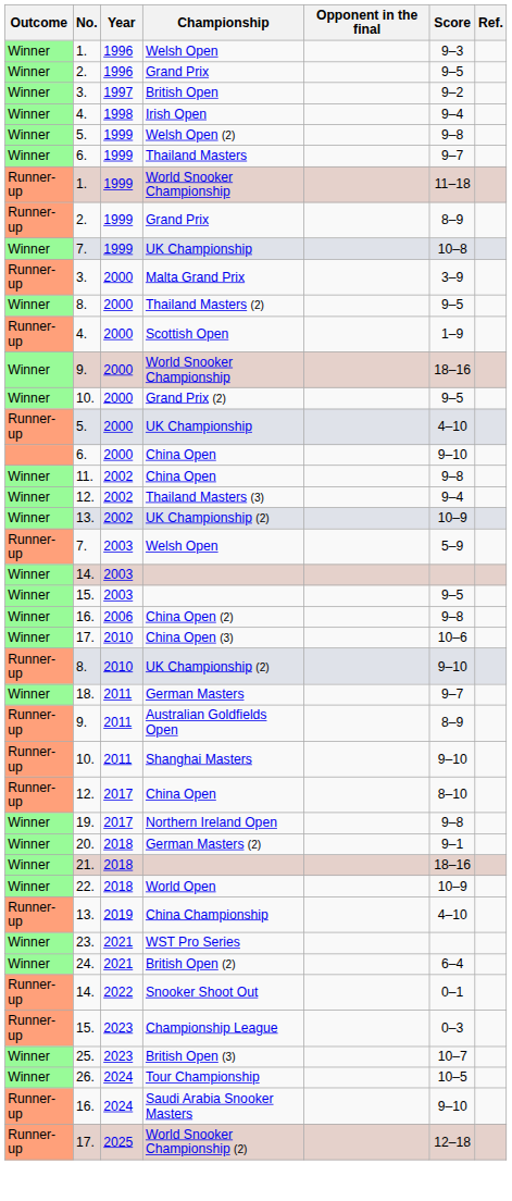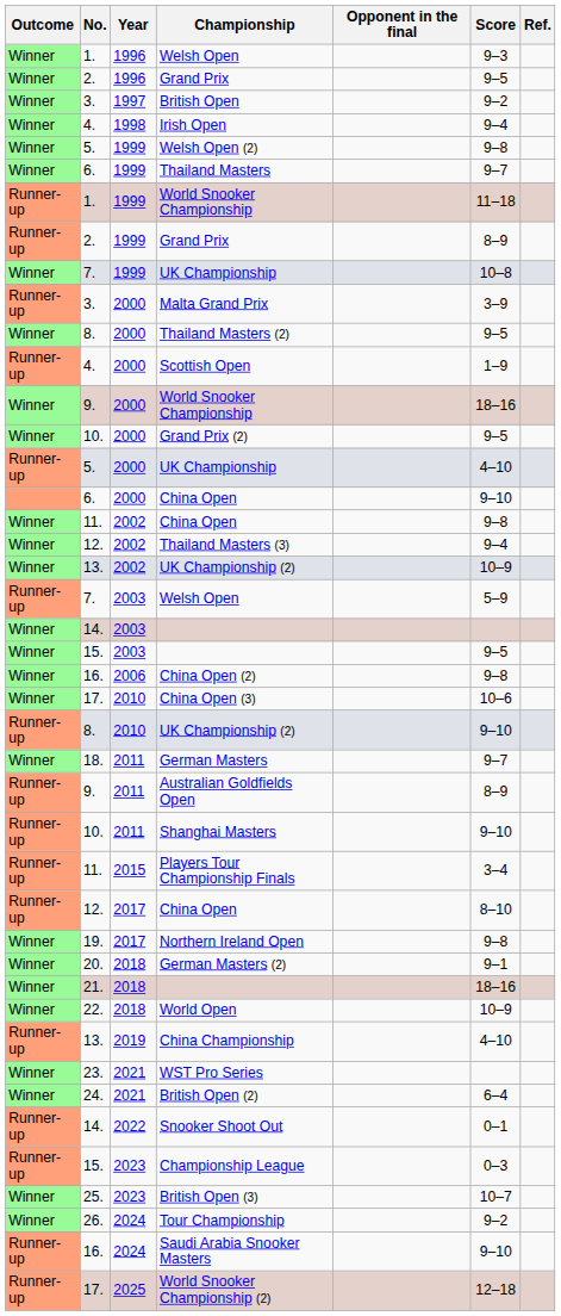 <table class="wikitable sortable">
 <tr>
 <th style="width:80px;">Outcome</th>
 <th style="width:20px;">No.</th>
 <th style="width:50px;">Year</th>
 <th style="width:250px;">Championship</th>
 <th style="width:200px;">Opponent in the final</th>
 <th style="width:50px;">Score</th>
 <th style="width:30px;" class=unsortable>Ref.</th>
 </tr>
 <tr>
 <td style="background:#98FB98">Winner</td>
 <td>1.</td>
 <td><a href='#'>1996</a></td>
 <td><a href='#'>Welsh Open</a></td>
 <td> </td>
 <td align="center">9–3</td>
 <td align="center"></td>
 </tr>
 <tr>
 <td style="background:#98FB98">Winner</td>
 <td>2.</td>
 <td><a href='#'>1996</a></td>
 <td><a href='#'>Grand Prix</a></td>
 <td> </td>
 <td align="center">9–5</td>
 <td align="center"></td>
 </tr>
 <tr>
 <td style="background:#98FB98">Winner</td>
 <td>3.</td>
 <td><a href='#'>1997</a></td>
 <td><a href='#'>British Open</a></td>
 <td> </td>
 <td align="center">9–2</td>
 <td align="center"></td>
 </tr>
 <tr>
 <td style="background:#98FB98">Winner</td>
 <td>4.</td>
 <td><a href='#'>1998</a></td>
 <td><a href='#'>Irish Open</a></td>
 <td> </td>
 <td align="center">9–4</td>
 <td align="center"></td>
 </tr>
 <tr>
 <td style="background:#98FB98">Winner</td>
 <td>5.</td>
 <td><a href='#'>1999</a></td>
 <td><a href='#'>Welsh Open</a> <small>(2)</small></td>
 <td> </td>
 <td align="center">9–8</td>
 <td align="center"></td>
 </tr>
 <tr>
 <td style="background:#98FB98">Winner</td>
 <td>6.</td>
 <td><a href='#'>1999</a></td>
 <td><a href='#'>Thailand Masters</a></td>
 <td> </td>
 <td align="center">9–7</td>
 <td align="center"></td>
 </tr>
 <tr style="background:#e5d1cb;">
 <td style="background:#ffa07a;">Runner-up</td>
 <td>1.</td>
 <td><a href='#'>1999</a></td>
 <td><a href='#'>World Snooker Championship</a></td>
 <td> </td>
 <td align="center">11–18</td>
 <td align="center"></td>
 </tr>
 <tr>
 <td style="background:#ffa07a;">Runner-up</td>
 <td>2.</td>
 <td><a href='#'>1999</a></td>
 <td><a href='#'>Grand Prix</a></td>
 <td> </td>
 <td align="center">8–9</td>
 <td align="center"></td>
 </tr>
 <tr style="background:#dfe2e9;">
 <td style="background:#98FB98">Winner</td>
 <td>7.</td>
 <td><a href='#'>1999</a></td>
 <td><a href='#'>UK Championship</a></td>
 <td> </td>
 <td align="center">10–8</td>
 <td align="center"></td>
 </tr>
 <tr>
 <td style="background:#ffa07a;">Runner-up</td>
 <td>3.</td>
 <td><a href='#'>2000</a></td>
 <td><a href='#'>Malta Grand Prix</a></td>
 <td> </td>
 <td align="center">3–9</td>
 <td align="center"></td>
 </tr>
 <tr>
 <td style="background:#98FB98">Winner</td>
 <td>8.</td>
 <td><a href='#'>2000</a></td>
 <td><a href='#'>Thailand Masters</a> <small>(2)</small></td>
 <td> </td>
 <td align="center">9–5</td>
 <td align="center"></td>
 </tr>
 <tr>
 <td style="background:#ffa07a;">Runner-up</td>
 <td>4.</td>
 <td><a href='#'>2000</a></td>
 <td><a href='#'>Scottish Open</a></td>
 <td> </td>
 <td align="center">1–9</td>
 <td align="center"></td>
 </tr>
 <tr style="background:#e5d1cb;">
 <td style="background:#98FB98">Winner</td>
 <td>9.</td>
 <td><a href='#'>2000</a></td>
 <td><a href='#'>World Snooker Championship</a></td>
 <td> </td>
 <td align="center">18–16</td>
 <td align="center"></td>
 </tr>
 <tr>
 <td style="background:#98FB98">Winner</td>
 <td>10.</td>
 <td><a href='#'>2000</a></td>
 <td><a href='#'>Grand Prix</a> <small>(2)</small></td>
 <td> </td>
 <td align="center">9–5</td>
 <td align="center"></td>
 </tr>
 <tr style="background:#dfe2e9;">
 <td style="background:#ffa07a;">Runner-up</td>
 <td>5.</td>
 <td><a href='#'>2000</a></td>
 <td><a href='#'>UK Championship</a></td>
 <td> </td>
 <td align="center">4–10</td>
 <td align="center"></td>
 </tr>
 <tr>
 <td style="background:#ffa07a;"></td>
 <td>6.</td>
 <td><a href='#'>2000</a></td>
 <td><a href='#'>China Open</a></td>
 <td> </td>
 <td align="center">9–10</td>
 <td align="center"></td>
 </tr>
 <tr>
 <td style="background:#98FB98">Winner</td>
 <td>11.</td>
 <td><a href='#'>2002</a></td>
 <td><a href='#'>China Open</a></td>
 <td> </td>
 <td align="center">9–8</td>
 <td align="center"></td>
 </tr>
 <tr>
 <td style="background:#98FB98">Winner</td>
 <td>12.</td>
 <td><a href='#'>2002</a></td>
 <td><a href='#'>Thailand Masters</a> <small>(3)</small></td>
 <td> </td>
 <td align="center">9–4</td>
 <td align="center"></td>
 </tr>
 <tr style="background:#dfe2e9;">
 <td style="background:#98FB98">Winner</td>
 <td>13.</td>
 <td><a href='#'>2002</a></td>
 <td><a href='#'>UK Championship</a> <small>(2)</small></td>
 <td> </td>
 <td align="center">10–9</td>
 <td align="center"></td>
 </tr>
 <tr>
 <td style="background:#ffa07a;">Runner-up</td>
 <td>7.</td>
 <td><a href='#'>2003</a></td>
 <td><a href='#'>Welsh Open</a></td>
 <td> </td>
 <td align="center">5–9</td>
 <td align="center"></td>
 </tr>
 <tr style="background:#e5d1cb;">
 <td style="background:#98FB98">Winner</td>
 <td>14.</td>
 <td><a href='#'>2003</a></td>
 <td></td>
 <td> </td>
 <td align="center"></td>
 <td align="center"></td>
 </tr>
 <tr>
 <td style="background:#98FB98">Winner</td>
 <td>15.</td>
 <td><a href='#'>2003</a></td>
 <td></td>
 <td> </td>
 <td align="center">9–5</td>
 <td align="center"></td>
 </tr>
 <tr>
 <td style="background:#98FB98">Winner</td>
 <td>16.</td>
 <td><a href='#'>2006</a></td>
 <td><a href='#'>China Open</a> <small>(2)</small></td>
 <td> </td>
 <td align="center">9–8</td>
 <td align="center"></td>
 </tr>
 <tr>
 <td style="background:#98FB98">Winner</td>
 <td>17.</td>
 <td><a href='#'>2010</a></td>
 <td><a href='#'>China Open</a> <small>(3)</small></td>
 <td> </td>
 <td align="center">10–6</td>
 <td align="center"></td>
 </tr>
 <tr style="background:#dfe2e9;">
 <td style="background:#ffa07a;">Runner-up</td>
 <td>8.</td>
 <td><a href='#'>2010</a></td>
 <td><a href='#'>UK Championship</a> <small>(2)</small></td>
 <td> </td>
 <td align="center">9–10</td>
 <td align="center"></td>
 </tr>
 <tr>
 <td style="background:#98FB98">Winner</td>
 <td>18.</td>
 <td><a href='#'>2011</a></td>
 <td><a href='#'>German Masters</a></td>
 <td> </td>
 <td align="center">9–7</td>
 <td align="center"></td>
 </tr>
 <tr>
 <td style="background:#ffa07a;">Runner-up</td>
 <td>9.</td>
 <td><a href='#'>2011</a></td>
 <td><a href='#'>Australian Goldfields Open</a></td>
 <td> </td>
 <td align="center">8–9</td>
 <td align="center"></td>
 </tr>
 <tr>
 <td style="background:#ffa07a;">Runner-up</td>
 <td>10.</td>
 <td><a href='#'>2011</a></td>
 <td><a href='#'>Shanghai Masters</a></td>
 <td> </td>
 <td align="center">9–10</td>
 <td align="center"></td>
 </tr>
 <tr>
 <td style="background:#ffa07a;">Runner-up</td>
+<td>11.</td>
+<td><a href='#'>2015</a></td>
+<td><a href='#'>Players Tour Championship Finals</a></td>
+<td> </td>
+<td align="center">3–4</td>
+<td align="center"></td>
+</tr>
+<tr>
+<td style="background:#ffa07a;">Runner-up</td>
 <td>12.</td>
 <td><a href='#'>2017</a></td>
 <td><a href='#'>China Open</a></td>
 <td> </td>
 <td align="center">8–10</td>
 <td align="center"></td>
 </tr>
 <tr>
 <td style="background:#98FB98">Winner</td>
 <td>19.</td>
 <td><a href='#'>2017</a></td>
 <td><a href='#'>Northern Ireland Open</a></td>
 <td> </td>
 <td align="center">9–8</td>
 <td align="center"></td>
 </tr>
 <tr>
 <td style="background:#98FB98">Winner</td>
 <td>20.</td>
 <td><a href='#'>2018</a></td>
 <td><a href='#'>German Masters</a> <small>(2)</small></td>
 <td> </td>
 <td align="center">9–1</td>
 <td align="center"></td>
 </tr>
 <tr style="background:#e5d1cb;">
 <td style="background:#98FB98">Winner</td>
 <td>21.</td>
 <td><a href='#'>2018</a></td>
 <td></td>
 <td> </td>
 <td align="center">18–16</td>
 <td align="center"></td>
 </tr>
 <tr>
 <td style="background:#98FB98">Winner</td>
 <td>22.</td>
 <td><a href='#'>2018</a></td>
 <td><a href='#'>World Open</a></td>
 <td> </td>
 <td align="center">10–9</td>
 <td align="center"></td>
 </tr>
 <tr>
 <td style="background:#ffa07a;">Runner-up</td>
 <td>13.</td>
 <td><a href='#'>2019</a></td>
 <td><a href='#'>China Championship</a></td>
 <td> </td>
 <td align="center">4–10</td>
 <td align="center"></td>
 </tr>
 <tr>
 <td style="background:#98FB98">Winner</td>
 <td>23.</td>
 <td><a href='#'>2021</a></td>
 <td><a href='#'>WST Pro Series</a></td>
 <td> </td>
 <td align="center"></td>
 <td align="center"></td>
 </tr>
 <tr>
 <td style="background:#98FB98">Winner</td>
 <td>24.</td>
 <td><a href='#'>2021</a></td>
 <td><a href='#'>British Open</a> <small>(2)</small></td>
 <td> </td>
 <td align="center">6–4</td>
 <td align="center"></td>
 </tr>
 <tr>
 <td style="background:#ffa07a;">Runner-up</td>
 <td>14.</td>
 <td><a href='#'>2022</a></td>
 <td><a href='#'>Snooker Shoot Out</a></td>
 <td> </td>
 <td align="center">0–1</td>
 <td align="center"></td>
 </tr>
 <tr>
 <td style="background:#ffa07a;">Runner-up</td>
 <td>15.</td>
 <td><a href='#'>2023</a></td>
 <td><a href='#'>Championship League</a></td>
 <td> </td>
 <td align="center">0–3</td>
 <td align="center"></td>
 </tr>
 <tr>
 <td style="background:#98FB98">Winner</td>
 <td>25.</td>
 <td><a href='#'>2023</a></td>
 <td><a href='#'>British Open</a> <small>(3)</small></td>
 <td> </td>
 <td align="center">10–7</td>
 <td align="center"></td>
 </tr>
 <tr>
 <td style="background:#98FB98">Winner</td>
 <td>26.</td>
 <td><a href='#'>2024</a></td>
 <td><a href='#'>Tour Championship</a></td>
 <td> </td>
-<td align="center">10–5</td>
+<td align="center">9–2</td>
 <td align="center"></td>
 </tr>
 <tr>
 <td style="background:#ffa07a;">Runner-up</td>
 <td>16.</td>
 <td><a href='#'>2024</a></td>
 <td><a href='#'>Saudi Arabia Snooker Masters</a></td>
 <td> </td>
 <td align="center">9–10</td>
 <td align="center"></td>
 </tr>
 <tr style="background:#e5d1cb;">
 <td style="background:#ffa07a;">Runner-up</td>
 <td>17.</td>
 <td><a href='#'>2025</a></td>
 <td><a href='#'>World Snooker Championship</a> <small>(2)</small></td>
 <td> </td>
 <td align="center">12–18</td>
 <td align="center"></td>
 </tr>
 </table>
